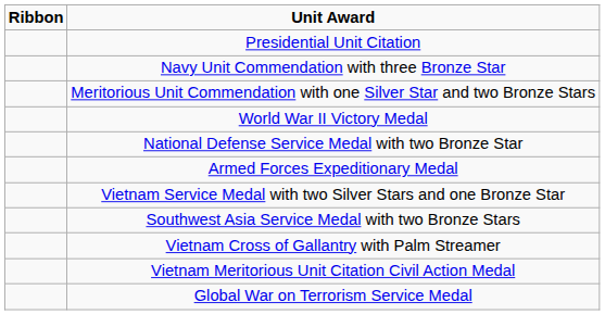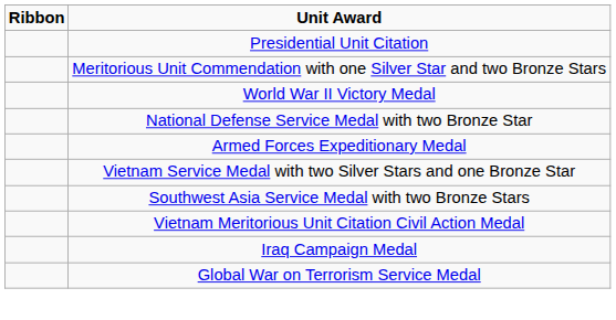 <table class="wikitable" style="text-align:center; clear: center">
 <tr>
 <td><strong>Ribbon</strong></td>
 <td><strong>Unit Award </strong></td>
 </tr>
 <tr>
 <td></td>
 <td><a href='#'>Presidential Unit Citation</a></td>
-</tr>
-<tr>
-<td></td>
-<td><a href='#'>Navy Unit Commendation</a> with three <a href='#'>Bronze Star</a></td>
 </tr>
 <tr>
 <td></td>
 <td><a href='#'>Meritorious Unit Commendation</a> with one <a href='#'>Silver Star</a> and two Bronze Stars</td>
 </tr>
 <tr>
 <td></td>
 <td><a href='#'>World War II Victory Medal</a></td>
 </tr>
 <tr>
 <td></td>
 <td><a href='#'>National Defense Service Medal</a> with two Bronze Star</td>
 </tr>
 <tr>
 <td></td>
 <td><a href='#'>Armed Forces Expeditionary Medal</a></td>
 </tr>
 <tr>
 <td></td>
 <td><a href='#'>Vietnam Service Medal</a> with two Silver Stars and one Bronze Star</td>
 </tr>
 <tr>
 <td></td>
 <td><a href='#'>Southwest Asia Service Medal</a> with two Bronze Stars</td>
 </tr>
 <tr>
 <td></td>
-<td><a href='#'>Vietnam Cross of Gallantry</a> with Palm Streamer</td>
+<td><a href='#'>Vietnam Meritorious Unit Citation Civil Action Medal</a></td>
 </tr>
 <tr>
 <td></td>
-<td><a href='#'>Vietnam Meritorious Unit Citation Civil Action Medal</a></td>
+<td><a href='#'>Iraq Campaign Medal</a></td>
 </tr>
 <tr>
 <td></td>
 <td><a href='#'>Global War on Terrorism Service Medal</a></td>
 </tr>
 </table>
